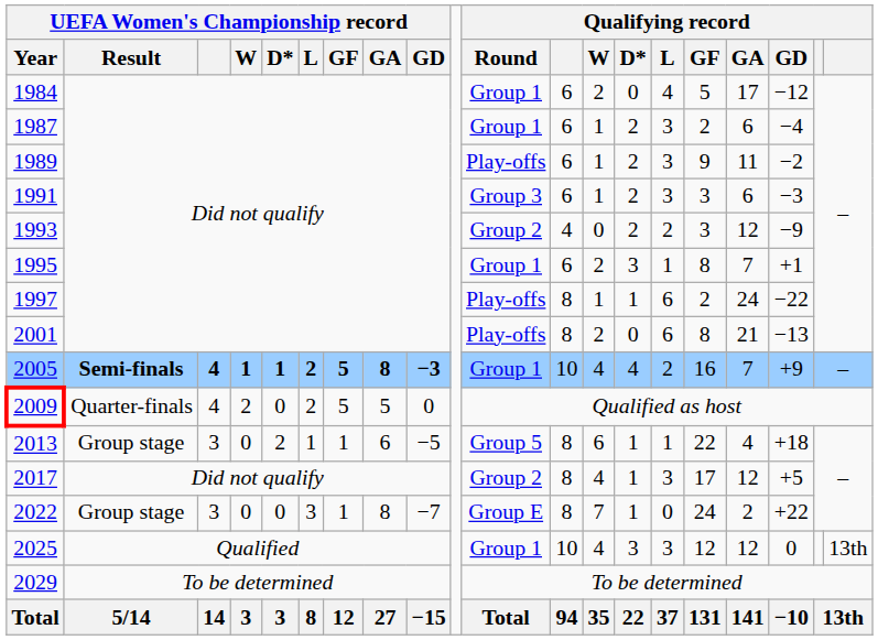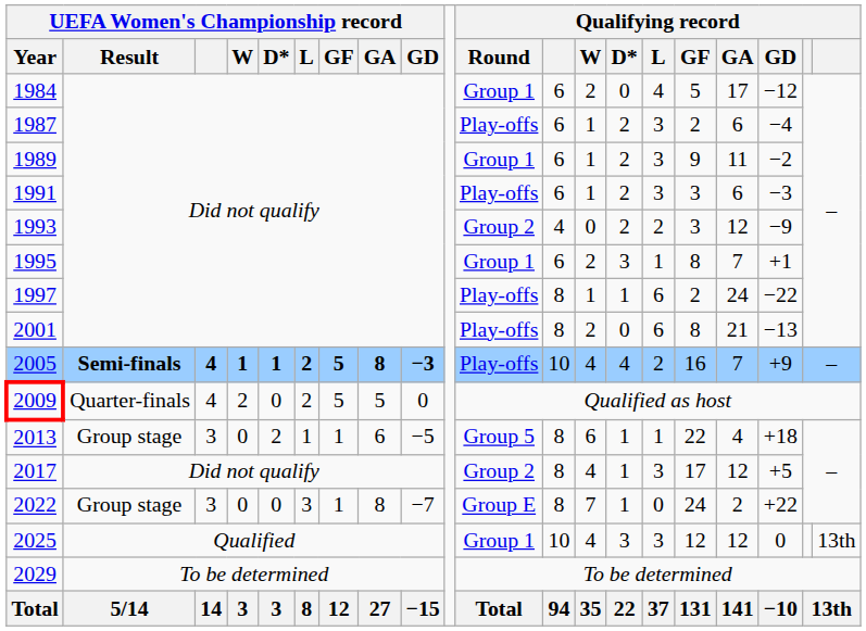 <table class="wikitable" style="text-align: center;">
 <tr>
 <th colspan=9><a href='#'>UEFA Women's Championship</a> record</th>
 <td rowspan=99></td>
 <th colspan=10>Qualifying record</th>
 </tr>
 <tr>
 <th>Year</th>
 <th>Result</th>
 <th></th>
 <th>W</th>
 <th>D*</th>
 <th>L</th>
 <th>GF</th>
 <th>GA</th>
 <th>GD<br></th>
 <th>Round</th>
 <th></th>
 <th>W</th>
 <th>D*</th>
 <th>L</th>
 <th>GF</th>
 <th>GA</th>
 <th>GD</th>
 <th></th>
 <th></th>
 </tr>
 <tr>
 <td><a href='#'>1984</a></td>
 <td rowspan="8" colspan="8"><em>Did not qualify</em></td>
 <td><a href='#'>Group 1</a></td>
 <td>6</td>
 <td>2</td>
 <td>0</td>
 <td>4</td>
 <td>5</td>
 <td>17</td>
 <td>−12</td>
 <td rowspan=8 colspan=2>–</td>
 </tr>
 <tr>
 <td> <a href='#'>1987</a></td>
-<td><a href='#'>Group 1</a></td>
+<td><a href='#'>Play-offs</a></td>
 <td>6</td>
 <td>1</td>
 <td>2</td>
 <td>3</td>
 <td>2</td>
 <td>6</td>
 <td>−4</td>
 </tr>
 <tr>
 <td> <a href='#'>1989</a></td>
-<td><a href='#'>Play-offs</a></td>
+<td><a href='#'>Group 1</a></td>
 <td>6</td>
 <td>1</td>
 <td>2</td>
 <td>3</td>
 <td>9</td>
 <td>11</td>
 <td>−2</td>
 </tr>
 <tr>
 <td> <a href='#'>1991</a></td>
-<td><a href='#'>Group 3</a></td>
+<td><a href='#'>Play-offs</a></td>
 <td>6</td>
 <td>1</td>
 <td>2</td>
 <td>3</td>
 <td>3</td>
 <td>6</td>
 <td>−3</td>
 </tr>
 <tr>
 <td> <a href='#'>1993</a></td>
 <td><a href='#'>Group 2</a></td>
 <td>4</td>
 <td>0</td>
 <td>2</td>
 <td>2</td>
 <td>3</td>
 <td>12</td>
 <td>−9</td>
 </tr>
 <tr>
 <td> <a href='#'>1995</a></td>
 <td><a href='#'>Group 1</a></td>
 <td>6</td>
 <td>2</td>
 <td>3</td>
 <td>1</td>
 <td>8</td>
 <td>7</td>
 <td>+1</td>
 </tr>
 <tr>
 <td>  <a href='#'>1997</a></td>
 <td><a href='#'>Play-offs</a></td>
 <td>8</td>
 <td>1</td>
 <td>1</td>
 <td>6</td>
 <td>2</td>
 <td>24</td>
 <td>−22</td>
 </tr>
 <tr>
 <td> <a href='#'>2001</a></td>
 <td><a href='#'>Play-offs</a></td>
 <td>8</td>
 <td>2</td>
 <td>0</td>
 <td>6</td>
 <td>8</td>
 <td>21</td>
 <td>−13</td>
 </tr>
 <tr style="background:#9acdff;">
 <td> <a href='#'>2005</a></td>
 <td><strong>Semi-finals</strong></td>
 <td><strong>4</strong></td>
 <td><strong>1</strong></td>
 <td><strong>1</strong></td>
 <td><strong>2</strong></td>
 <td><strong>5</strong></td>
 <td><strong>8</strong></td>
 <td><strong>−3</strong></td>
-<td><a href='#'>Group 1</a></td>
+<td><a href='#'>Play-offs</a></td>
 <td>10</td>
 <td>4</td>
 <td>4</td>
 <td>2</td>
 <td>16</td>
 <td>7</td>
 <td>+9</td>
 <td colspan=2>–</td>
 </tr>
 <tr>
 <td style="border: 3px solid red"> <a href='#'>2009</a></td>
 <td>Quarter-finals</td>
 <td>4</td>
 <td>2</td>
 <td>0</td>
 <td>2</td>
 <td>5</td>
 <td>5</td>
 <td>0</td>
 <td colspan=10><em>Qualified as host</em></td>
 </tr>
 <tr>
 <td> <a href='#'>2013</a></td>
 <td>Group stage</td>
 <td>3</td>
 <td>0</td>
 <td>2</td>
 <td>1</td>
 <td>1</td>
 <td>6</td>
 <td>−5</td>
 <td><a href='#'>Group 5</a></td>
 <td>8</td>
 <td>6</td>
 <td>1</td>
 <td>1</td>
 <td>22</td>
 <td>4</td>
 <td>+18</td>
 <td rowspan=3 colspan=2>–</td>
 </tr>
 <tr>
 <td> <a href='#'>2017</a></td>
 <td colspan=8><em>Did not qualify</em></td>
 <td><a href='#'>Group 2</a></td>
 <td>8</td>
 <td>4</td>
 <td>1</td>
 <td>3</td>
 <td>17</td>
 <td>12</td>
 <td>+5</td>
 </tr>
 <tr>
 <td> <a href='#'>2022</a></td>
 <td>Group stage</td>
 <td>3</td>
 <td>0</td>
 <td>0</td>
 <td>3</td>
 <td>1</td>
 <td>8</td>
 <td>−7</td>
 <td><a href='#'>Group E</a></td>
 <td>8</td>
 <td>7</td>
 <td>1</td>
 <td>0</td>
 <td>24</td>
 <td>2</td>
 <td>+22</td>
 </tr>
 <tr>
 <td> <a href='#'>2025</a></td>
 <td colspan=8><em>Qualified</em></td>
 <td><a href='#'>Group 1</a></td>
 <td>10</td>
 <td>4</td>
 <td>3</td>
 <td>3</td>
 <td>12</td>
 <td>12</td>
 <td>0</td>
 <td></td>
 <td>13th</td>
 </tr>
 <tr>
 <td><a href='#'>2029</a></td>
 <td colspan=8><em>To be determined</em></td>
 <td colspan=10><em>To be determined</em></td>
 </tr>
 <tr>
 <th>Total</th>
 <th>5/14</th>
 <th>14</th>
 <th>3</th>
 <th>3</th>
 <th>8</th>
 <th>12</th>
 <th>27</th>
 <th>−15</th>
 <th>Total</th>
 <th>94</th>
 <th>35</th>
 <th>22</th>
 <th>37</th>
 <th>131</th>
 <th>141</th>
 <th>−10</th>
 <th colspan=2>13th</th>
 </tr>
 </table>
